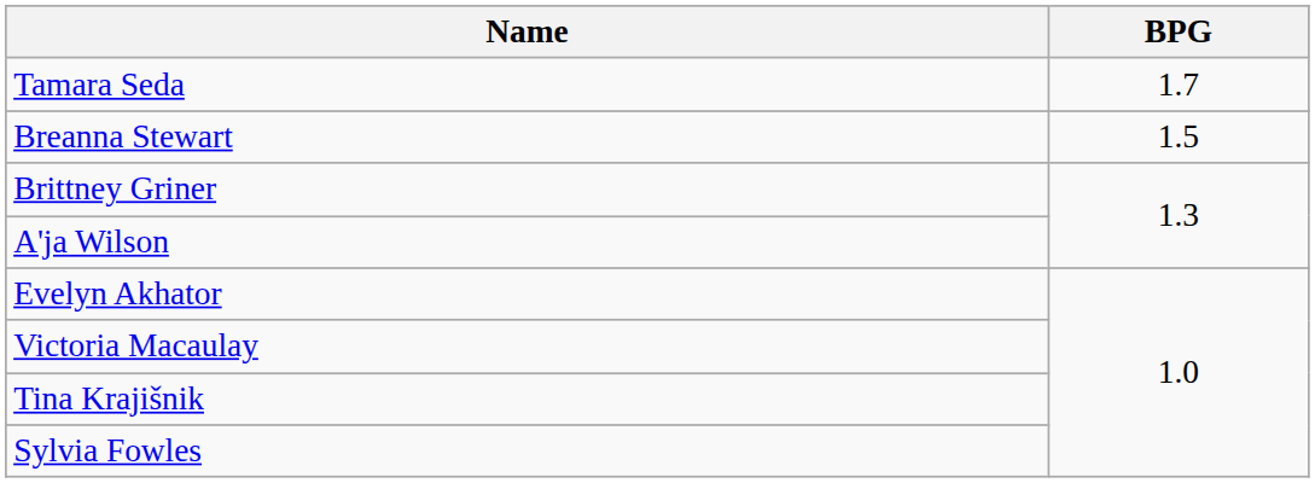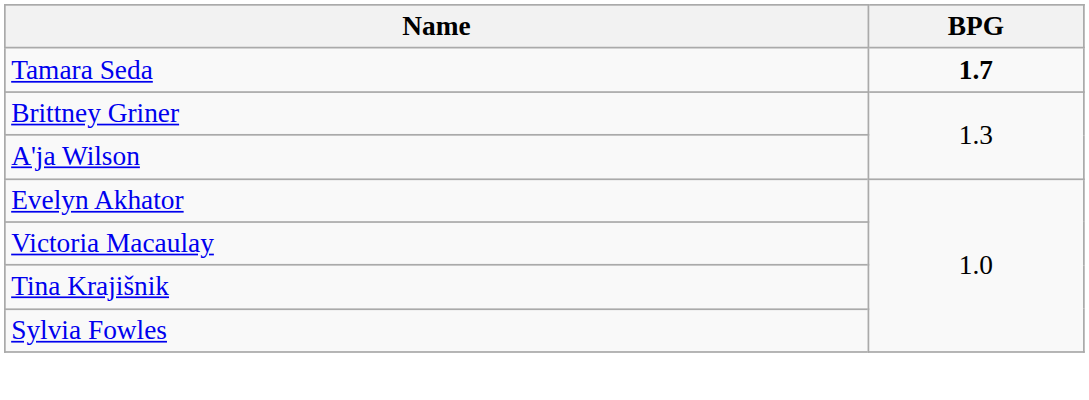 <table class=wikitable width="50%">
 <tr>
 <th width="80%">Name</th>
 <th width="20%">BPG</th>
 </tr>
 <tr>
 <td> <a href='#'>Tamara Seda</a></td>
-<td align=center>1.7</td>
-</tr>
-<tr>
-<td> <a href='#'>Breanna Stewart</a></td>
-<td align=center>1.5</td>
+<td align=center><strong>1.7</strong></td>
 </tr>
 <tr>
 <td> <a href='#'>Brittney Griner</a></td>
 <td align=center rowspan=2>1.3</td>
 </tr>
 <tr>
 <td> <a href='#'>A'ja Wilson</a></td>
 </tr>
 <tr>
 <td> <a href='#'>Evelyn Akhator</a></td>
 <td align=center rowspan=4>1.0</td>
 </tr>
 <tr>
 <td> <a href='#'>Victoria Macaulay</a></td>
 </tr>
 <tr>
 <td> <a href='#'>Tina Krajišnik</a></td>
 </tr>
 <tr>
 <td> <a href='#'>Sylvia Fowles</a></td>
 </tr>
 </table>
